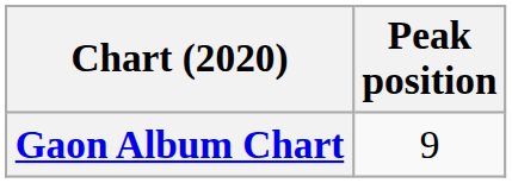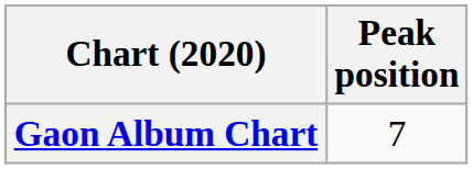 <table class="wikitable sortable plainrowheaders" style="text-align:center">
 <tr>
 <th scope="col">Chart (2020)</th>
 <th scope="col">Peak<br>position</th>
 </tr>
 <tr>
 <th scope="row"><a href='#'>Gaon Album Chart</a></th>
-<td>9</td>
+<td>7</td>
 </tr>
 </table>
